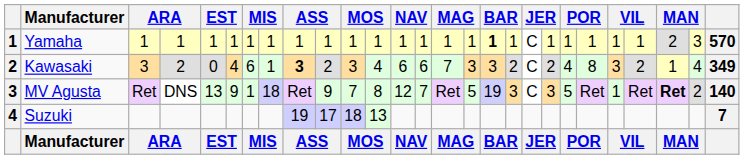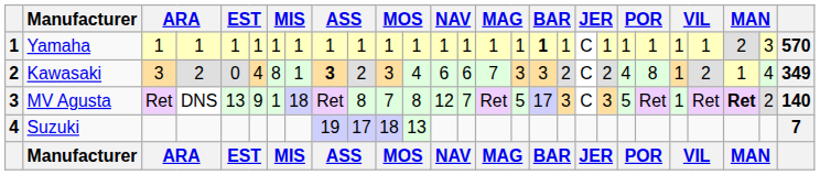 <table class="wikitable" style="font-size:85%; text-align:center;">
 <tr>
 <th></th>
 <th>Manufacturer</th>
 <th colspan=2><a href='#'>ARA</a><br></th>
 <th colspan=2><a href='#'>EST</a><br></th>
 <th colspan=2><a href='#'>MIS</a><br></th>
 <th colspan=2><a href='#'>ASS</a><br></th>
 <th colspan=2><a href='#'>MOS</a><br></th>
 <th colspan=2><a href='#'>NAV</a><br></th>
 <th colspan=2><a href='#'>MAG</a><br></th>
 <th colspan=2><a href='#'>BAR</a><br></th>
 <th colspan=2><a href='#'>JER</a><br></th>
 <th colspan=2><a href='#'>POR</a><br></th>
 <th colspan=2><a href='#'>VIL</a><br></th>
 <th colspan=2><a href='#'>MAN</a><br></th>
 <th></th>
 </tr>
 <tr>
 <th>1</th>
 <td align=left> <a href='#'>Yamaha</a></td>
 <td style="background:#ffffbf;">1</td>
 <td style="background:#ffffbf;">1</td>
 <td style="background:#ffffbf;">1</td>
 <td style="background:#ffffbf;">1</td>
 <td style="background:#ffffbf;">1</td>
 <td style="background:#ffffbf;">1</td>
 <td style="background:#ffffbf;">1</td>
 <td style="background:#ffffbf;">1</td>
 <td style="background:#ffffbf;">1</td>
 <td style="background:#ffffbf;">1</td>
 <td style="background:#ffffbf;">1</td>
 <td style="background:#ffffbf;">1</td>
 <td style="background:#ffffbf;">1</td>
 <td style="background:#ffffbf;">1</td>
 <td style="background:#ffffbf;"><strong>1</strong></td>
 <td style="background:#ffffbf;">1</td>
 <td style="background:#ffffff;">C</td>
 <td style="background:#ffffbf;">1</td>
 <td style="background:#ffffbf;">1</td>
 <td style="background:#ffffbf;">1</td>
 <td style="background:#ffffbf;">1</td>
 <td style="background:#ffffbf;">1</td>
 <td style="background:#dfdfdf;">2</td>
 <td style="background:#ffffbf;">3</td>
 <th>570</th>
 </tr>
 <tr>
 <th>2</th>
 <td align=left> <a href='#'>Kawasaki</a></td>
 <td style="background:#ffdf9f;">3</td>
 <td style="background:#dfdfdf;">2</td>
 <td style="background:#dfdfdf;">0</td>
 <td style="background:#ffdf9f;">4</td>
-<td style="background:#dfffdf;">6</td>
+<td style="background:#dfffdf;">8</td>
 <td style="background:#dfffdf;">1</td>
 <td style="background:#ffdf9f;"><strong>3</strong></td>
 <td style="background:#dfdfdf;">2</td>
 <td style="background:#ffdf9f;">3</td>
 <td style="background:#dfffdf;">4</td>
 <td style="background:#dfffdf;">6</td>
 <td style="background:#dfffdf;">6</td>
 <td style="background:#dfffdf;">7</td>
 <td style="background:#ffdf9f;">3</td>
 <td style="background:#ffdf9f;">3</td>
 <td style="background:#dfdfdf;">2</td>
 <td style="background:#ffffff;">C</td>
 <td style="background:#dfdfdf;">2</td>
 <td style="background:#dfffdf;">4</td>
 <td style="background:#dfffdf;">8</td>
-<td style="background:#ffdf9f;">3</td>
+<td style="background:#ffdf9f;">1</td>
 <td style="background:#dfdfdf;">2</td>
 <td style="background:#ffffbf;">1</td>
 <td style="background:#dfffdf;">4</td>
 <th>349</th>
 </tr>
 <tr>
 <th>3</th>
 <td align=left nowrap> <a href='#'>MV Agusta</a></td>
 <td style="background:#efcfff;">Ret</td>
 <td style="background:#ffffff;">DNS</td>
 <td style="background:#dfffdf;">13</td>
 <td style="background:#dfffdf;">9</td>
 <td style="background:#dfffdf;">1</td>
 <td style="background:#cfcfff;">18</td>
 <td style="background:#efcfff;">Ret</td>
-<td style="background:#dfffdf;">9</td>
+<td style="background:#dfffdf;">8</td>
 <td style="background:#dfffdf;">7</td>
 <td style="background:#dfffdf;">8</td>
 <td style="background:#dfffdf;">12</td>
 <td style="background:#dfffdf;">7</td>
 <td style="background:#efcfff;">Ret</td>
 <td style="background:#dfffdf;">5</td>
-<td style="background:#cfcfff;">19</td>
+<td style="background:#cfcfff;">17</td>
 <td style="background:#ffdf9f;">3</td>
 <td style="background:#ffffff;">C</td>
 <td style="background:#ffdf9f;">3</td>
 <td style="background:#dfffdf;">5</td>
 <td style="background:#efcfff;">Ret</td>
 <td style="background:#dfffdf;">1</td>
 <td style="background:#efcfff;">Ret</td>
 <td style="background:#efcfff;"><strong>Ret</strong></td>
 <td style="background:#dfdfdf;">2</td>
 <th>140</th>
 </tr>
 <tr>
 <th>4</th>
 <td align=left> <a href='#'>Suzuki</a></td>
 <td></td>
 <td></td>
 <td></td>
 <td></td>
 <td></td>
 <td></td>
 <td style="background:#cfcfff;">19</td>
 <td style="background:#cfcfff;">17</td>
 <td style="background:#cfcfff;">18</td>
 <td style="background:#dfffdf;">13</td>
 <td></td>
 <td></td>
 <td></td>
 <td></td>
 <td></td>
 <td></td>
 <td></td>
 <td></td>
 <td></td>
 <td></td>
 <td></td>
 <td></td>
 <td></td>
 <td></td>
 <th>7</th>
 </tr>
 <tr>
 <th></th>
 <th>Manufacturer</th>
 <th colspan=2><a href='#'>ARA</a><br></th>
 <th colspan=2><a href='#'>EST</a><br></th>
 <th colspan=2><a href='#'>MIS</a><br></th>
 <th colspan=2><a href='#'>ASS</a><br></th>
 <th colspan=2><a href='#'>MOS</a><br></th>
 <th colspan=2><a href='#'>NAV</a><br></th>
 <th colspan=2><a href='#'>MAG</a><br></th>
 <th colspan=2><a href='#'>BAR</a><br></th>
 <th colspan=2><a href='#'>JER</a><br></th>
 <th colspan=2><a href='#'>POR</a><br></th>
 <th colspan=2><a href='#'>VIL</a><br></th>
 <th colspan=2><a href='#'>MAN</a><br></th>
 <th></th>
 </tr>
 </table>
